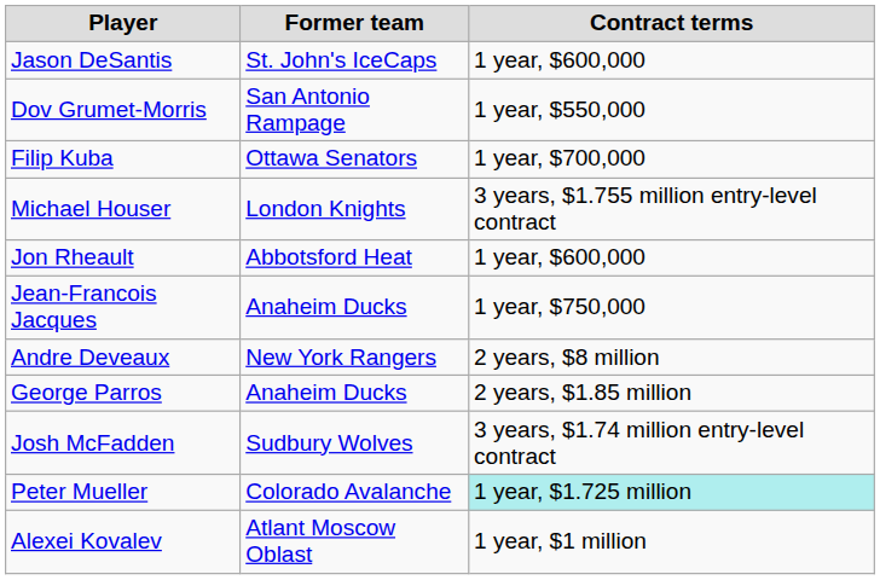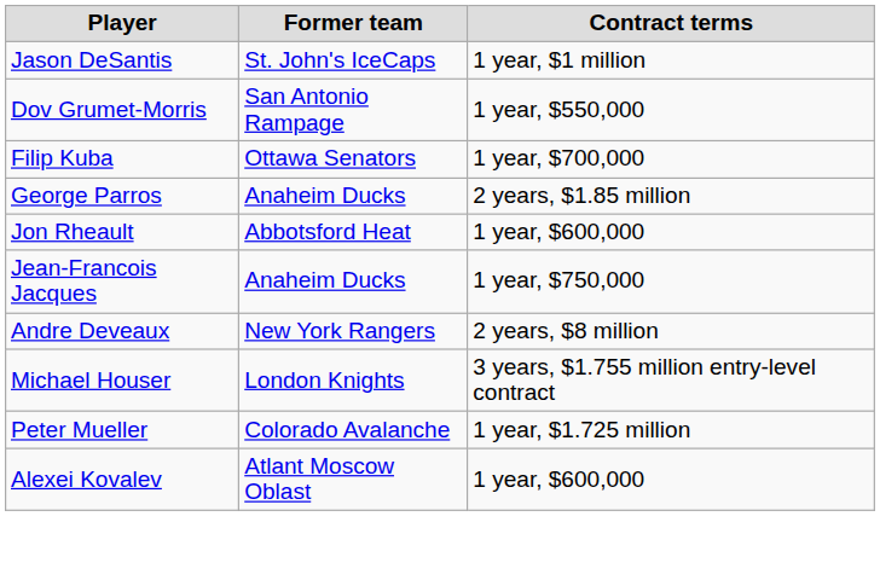 <table class="wikitable" width=97%>
 <tr align="center"  bgcolor="#dddddd">
 <td><strong>Player</strong></td>
 <td><strong>Former team</strong></td>
 <td><strong>Contract terms</strong></td>
 </tr>
 <tr>
 <td><a href='#'>Jason DeSantis</a></td>
 <td><a href='#'>St. John's IceCaps</a></td>
-<td>1 year, $600,000</td>
+<td>1 year, $1 million</td>
 </tr>
 <tr>
 <td><a href='#'>Dov Grumet-Morris</a></td>
 <td><a href='#'>San Antonio Rampage</a></td>
 <td>1 year, $550,000</td>
 </tr>
 <tr>
 <td><a href='#'>Filip Kuba</a></td>
 <td><a href='#'>Ottawa Senators</a></td>
 <td>1 year, $700,000</td>
 </tr>
 <tr>
-<td><a href='#'>Michael Houser</a></td>
-<td><a href='#'>London Knights</a></td>
-<td>3 years, $1.755 million entry-level contract</td>
+<td><a href='#'>George Parros</a></td>
+<td><a href='#'>Anaheim Ducks</a></td>
+<td>2 years, $1.85 million</td>
 </tr>
 <tr>
 <td><a href='#'>Jon Rheault</a></td>
 <td><a href='#'>Abbotsford Heat</a></td>
 <td>1 year, $600,000</td>
 </tr>
 <tr>
 <td><a href='#'>Jean-Francois Jacques</a></td>
 <td><a href='#'>Anaheim Ducks</a></td>
 <td>1 year, $750,000</td>
 </tr>
 <tr>
 <td><a href='#'>Andre Deveaux</a></td>
 <td><a href='#'>New York Rangers</a></td>
 <td>2 years, $8 million</td>
 </tr>
 <tr>
-<td><a href='#'>George Parros</a></td>
-<td><a href='#'>Anaheim Ducks</a></td>
-<td>2 years, $1.85 million</td>
-</tr>
-<tr>
-<td><a href='#'>Josh McFadden</a></td>
-<td><a href='#'>Sudbury Wolves</a></td>
-<td>3 years, $1.74 million entry-level contract</td>
+<td><a href='#'>Michael Houser</a></td>
+<td><a href='#'>London Knights</a></td>
+<td>3 years, $1.755 million entry-level contract</td>
 </tr>
 <tr>
 <td><a href='#'>Peter Mueller</a></td>
 <td><a href='#'>Colorado Avalanche</a></td>
-<td style="background: paleturquoise;">1 year, $1.725 million</td>
+<td>1 year, $1.725 million</td>
 </tr>
 <tr>
 <td><a href='#'>Alexei Kovalev</a></td>
 <td><a href='#'>Atlant Moscow Oblast</a></td>
-<td>1 year, $1 million</td>
+<td>1 year, $600,000</td>
 </tr>
 </table>
